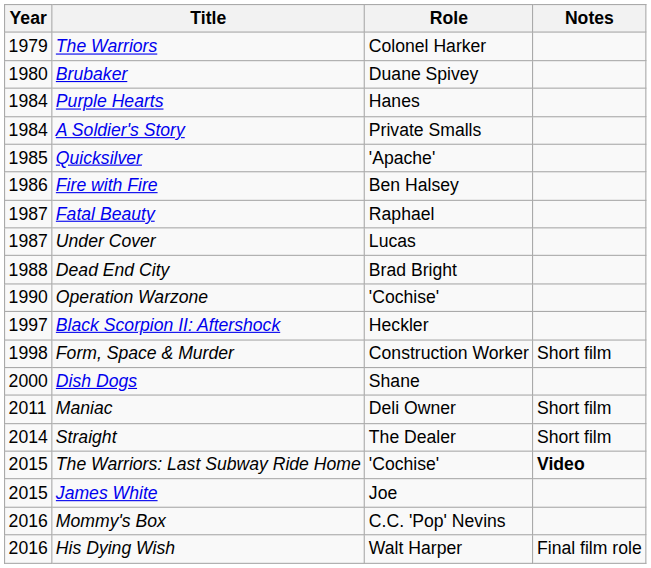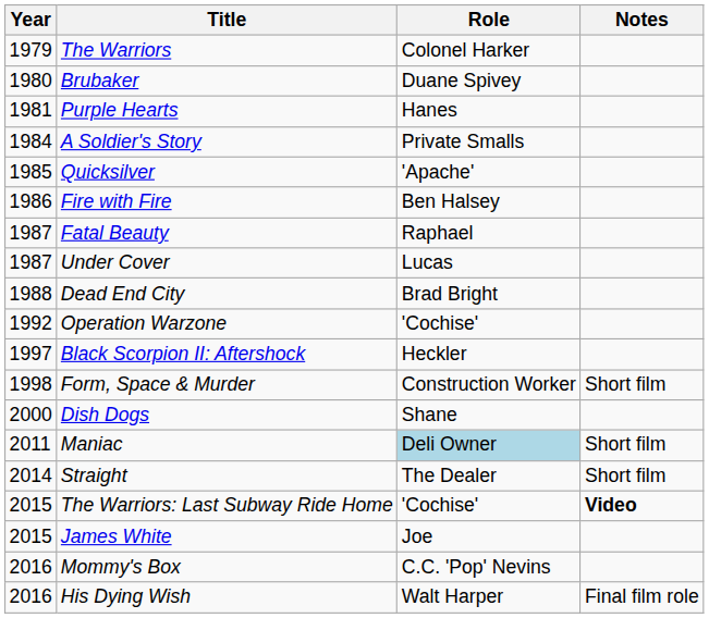 <table class="wikitable sortable">
 <tr>
 <th>Year</th>
 <th>Title</th>
 <th>Role</th>
 <th class="unsortable">Notes</th>
 </tr>
 <tr>
 <td>1979</td>
 <td><em><a href='#'>The Warriors</a></em></td>
 <td>Colonel Harker</td>
 <td></td>
 </tr>
 <tr>
 <td>1980</td>
 <td><em><a href='#'>Brubaker</a></em></td>
 <td>Duane Spivey</td>
 <td></td>
 </tr>
 <tr>
-<td>1984</td>
+<td>1981</td>
 <td><em><a href='#'>Purple Hearts</a></em></td>
 <td>Hanes</td>
 <td></td>
 </tr>
 <tr>
 <td>1984</td>
 <td><em><a href='#'>A Soldier's Story</a></em></td>
 <td>Private Smalls</td>
 <td></td>
 </tr>
 <tr>
 <td>1985</td>
 <td><em><a href='#'>Quicksilver</a></em></td>
 <td>'Apache'</td>
 <td></td>
 </tr>
 <tr>
 <td>1986</td>
 <td><em><a href='#'>Fire with Fire</a></em></td>
 <td>Ben Halsey</td>
 <td></td>
 </tr>
 <tr>
 <td>1987</td>
 <td><em><a href='#'>Fatal Beauty</a></em></td>
 <td>Raphael</td>
 <td></td>
 </tr>
 <tr>
 <td>1987</td>
 <td><em>Under Cover</em></td>
 <td>Lucas</td>
 <td></td>
 </tr>
 <tr>
 <td>1988</td>
 <td><em>Dead End City</em></td>
 <td>Brad Bright</td>
 <td></td>
 </tr>
 <tr>
-<td>1990</td>
+<td>1992</td>
 <td><em>Operation Warzone</em></td>
 <td>'Cochise'</td>
 <td></td>
 </tr>
 <tr>
 <td>1997</td>
 <td><em><a href='#'>Black Scorpion II: Aftershock</a></em></td>
 <td>Heckler</td>
 <td></td>
 </tr>
 <tr>
 <td>1998</td>
 <td><em>Form, Space & Murder</em></td>
 <td>Construction Worker</td>
 <td>Short film</td>
 </tr>
 <tr>
 <td>2000</td>
 <td><em><a href='#'>Dish Dogs</a></em></td>
 <td>Shane</td>
 <td></td>
 </tr>
 <tr>
 <td>2011</td>
 <td><em>Maniac</em></td>
-<td>Deli Owner</td>
+<td style="background: lightblue;">Deli Owner</td>
 <td>Short film</td>
 </tr>
 <tr>
 <td>2014</td>
 <td><em>Straight</em></td>
 <td>The Dealer</td>
 <td>Short film</td>
 </tr>
 <tr>
 <td>2015</td>
 <td><em>The Warriors: Last Subway Ride Home</em></td>
 <td>'Cochise'</td>
 <td><strong>Video</strong></td>
 </tr>
 <tr>
 <td>2015</td>
 <td><em><a href='#'>James White</a></em></td>
 <td>Joe</td>
 <td></td>
 </tr>
 <tr>
 <td>2016</td>
 <td><em>Mommy's Box</em></td>
 <td>C.C. 'Pop' Nevins</td>
 <td></td>
 </tr>
 <tr>
 <td>2016</td>
 <td><em>His Dying Wish</em></td>
 <td>Walt Harper</td>
 <td>Final film role</td>
 </tr>
 </table>
